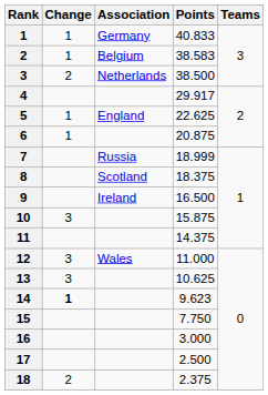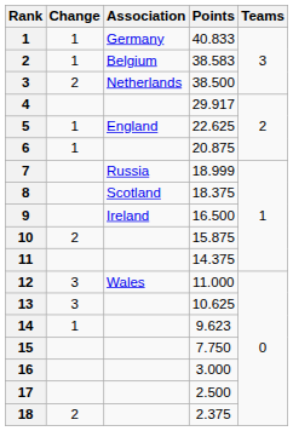 <table class = "wikitable" style = "text-align:center">
 <tr>
 <th>Rank</th>
 <th>Change</th>
 <th>Association</th>
 <th>Points</th>
 <th>Teams</th>
 </tr>
 <tr>
 <th>1</th>
 <td> 1</td>
 <td align=left> <a href='#'>Germany</a></td>
 <td>40.833</td>
 <td rowspan=3>3</td>
 </tr>
 <tr>
 <th>2</th>
 <td> 1</td>
 <td align=left> <a href='#'>Belgium</a></td>
 <td>38.583</td>
 </tr>
 <tr>
 <th>3</th>
 <td> 2</td>
 <td align=left> <a href='#'>Netherlands</a></td>
 <td>38.500</td>
 </tr>
 <tr>
 <th>4</th>
 <td></td>
 <td align=left></td>
 <td>29.917</td>
 <td rowspan=3>2</td>
 </tr>
 <tr>
 <th>5</th>
 <td> 1</td>
 <td align=left> <a href='#'>England</a></td>
 <td>22.625</td>
 </tr>
 <tr>
 <th>6</th>
 <td> 1</td>
 <td align=left></td>
 <td>20.875</td>
 </tr>
 <tr>
 <th>7</th>
 <td></td>
 <td align=left> <a href='#'>Russia</a></td>
 <td>18.999</td>
 <td rowspan=5>1</td>
 </tr>
 <tr>
 <th>8</th>
 <td></td>
 <td align=left> <a href='#'>Scotland</a></td>
 <td>18.375</td>
 </tr>
 <tr>
 <th>9</th>
 <td></td>
 <td align=left> <a href='#'>Ireland</a></td>
 <td>16.500</td>
 </tr>
 <tr>
 <th>10</th>
-<td> 3</td>
+<td> 2</td>
 <td align=left></td>
 <td>15.875</td>
 </tr>
 <tr>
 <th>11</th>
 <td></td>
 <td align=left></td>
 <td>14.375</td>
 </tr>
 <tr>
 <th>12</th>
 <td> 3</td>
 <td align=left> <a href='#'>Wales</a></td>
 <td>11.000</td>
 <td rowspan=7>0</td>
 </tr>
 <tr>
 <th>13</th>
 <td> 3</td>
 <td align=left></td>
 <td>10.625</td>
 </tr>
 <tr>
 <th>14</th>
-<td><strong> 1</strong></td>
+<td> 1</td>
 <td align=left></td>
 <td>9.623</td>
 </tr>
 <tr>
 <th>15</th>
 <td></td>
 <td align=left></td>
 <td>7.750</td>
 </tr>
 <tr>
 <th>16</th>
 <td></td>
 <td align=left></td>
 <td>3.000</td>
 </tr>
 <tr>
 <th>17</th>
 <td></td>
 <td align=left></td>
 <td>2.500</td>
 </tr>
 <tr>
 <th>18</th>
 <td> 2</td>
 <td align=left></td>
 <td>2.375</td>
 </tr>
 </table>
